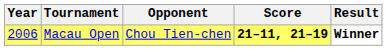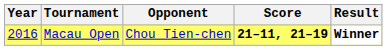 <table class="sortable wikitable" style="font-size: 95%;">
 <tr>
 <th>Year</th>
 <th>Tournament</th>
 <th>Opponent</th>
 <th>Score</th>
 <th>Result</th>
 </tr>
 <tr style="background:#FFFF67">
-<td align="center"><a href='#'>2006</a></td>
+<td align="center"><a href='#'>2016</a></td>
 <td align="left"><a href='#'>Macau Open</a></td>
 <td align="left"> <a href='#'>Chou Tien-chen</a></td>
 <td align="left"><strong>21–11, 21–19</strong></td>
 <td style="text-align:left; background:white"> <strong>Winner</strong></td>
 </tr>
 </table>
